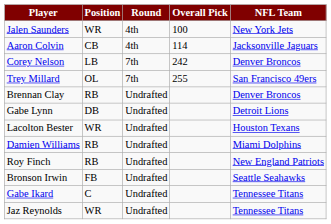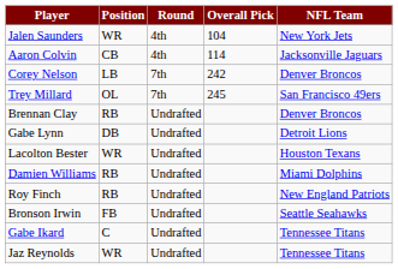 <table class="wikitable" border="1">
 <tr>
 <th style="background: maroon; color: white">Player</th>
 <th style="background: maroon; color: white">Position</th>
 <th style="background: maroon; color: white">Round</th>
 <th style="background: maroon; color: white">Overall Pick</th>
 <th style="background: maroon; color: white">NFL Team</th>
 </tr>
 <tr>
 <td><a href='#'>Jalen Saunders</a></td>
 <td>WR</td>
 <td>4th</td>
-<td>100</td>
+<td>104</td>
 <td><a href='#'>New York Jets</a></td>
 </tr>
 <tr>
 <td><a href='#'>Aaron Colvin</a></td>
 <td>CB</td>
 <td>4th</td>
 <td>114</td>
 <td><a href='#'>Jacksonville Jaguars</a></td>
 </tr>
 <tr>
 <td><a href='#'>Corey Nelson</a></td>
 <td>LB</td>
 <td>7th</td>
 <td>242</td>
 <td><a href='#'>Denver Broncos</a></td>
 </tr>
 <tr>
 <td><a href='#'>Trey Millard</a></td>
 <td>OL</td>
 <td>7th</td>
-<td>255</td>
+<td>245</td>
 <td><a href='#'>San Francisco 49ers</a></td>
 </tr>
 <tr>
 <td>Brennan Clay</td>
 <td>RB</td>
 <td>Undrafted</td>
 <td></td>
 <td><a href='#'>Denver Broncos</a></td>
 </tr>
 <tr>
 <td>Gabe Lynn</td>
 <td>DB</td>
 <td>Undrafted</td>
 <td></td>
 <td><a href='#'>Detroit Lions</a></td>
 </tr>
 <tr>
 <td>Lacolton Bester</td>
 <td>WR</td>
 <td>Undrafted</td>
 <td></td>
 <td><a href='#'>Houston Texans</a></td>
 </tr>
 <tr>
 <td><a href='#'>Damien Williams</a></td>
 <td>RB</td>
 <td>Undrafted</td>
 <td></td>
 <td><a href='#'>Miami Dolphins</a></td>
 </tr>
 <tr>
 <td>Roy Finch</td>
 <td>RB</td>
 <td>Undrafted</td>
 <td></td>
 <td><a href='#'>New England Patriots</a></td>
 </tr>
 <tr>
 <td>Bronson Irwin</td>
 <td>FB</td>
 <td>Undrafted</td>
 <td></td>
 <td><a href='#'>Seattle Seahawks</a></td>
 </tr>
 <tr>
 <td><a href='#'>Gabe Ikard</a></td>
 <td>C</td>
 <td>Undrafted</td>
 <td></td>
 <td><a href='#'>Tennessee Titans</a></td>
 </tr>
 <tr>
 <td>Jaz Reynolds</td>
 <td>WR</td>
 <td>Undrafted</td>
 <td></td>
 <td><a href='#'>Tennessee Titans</a></td>
 </tr>
 </table>
